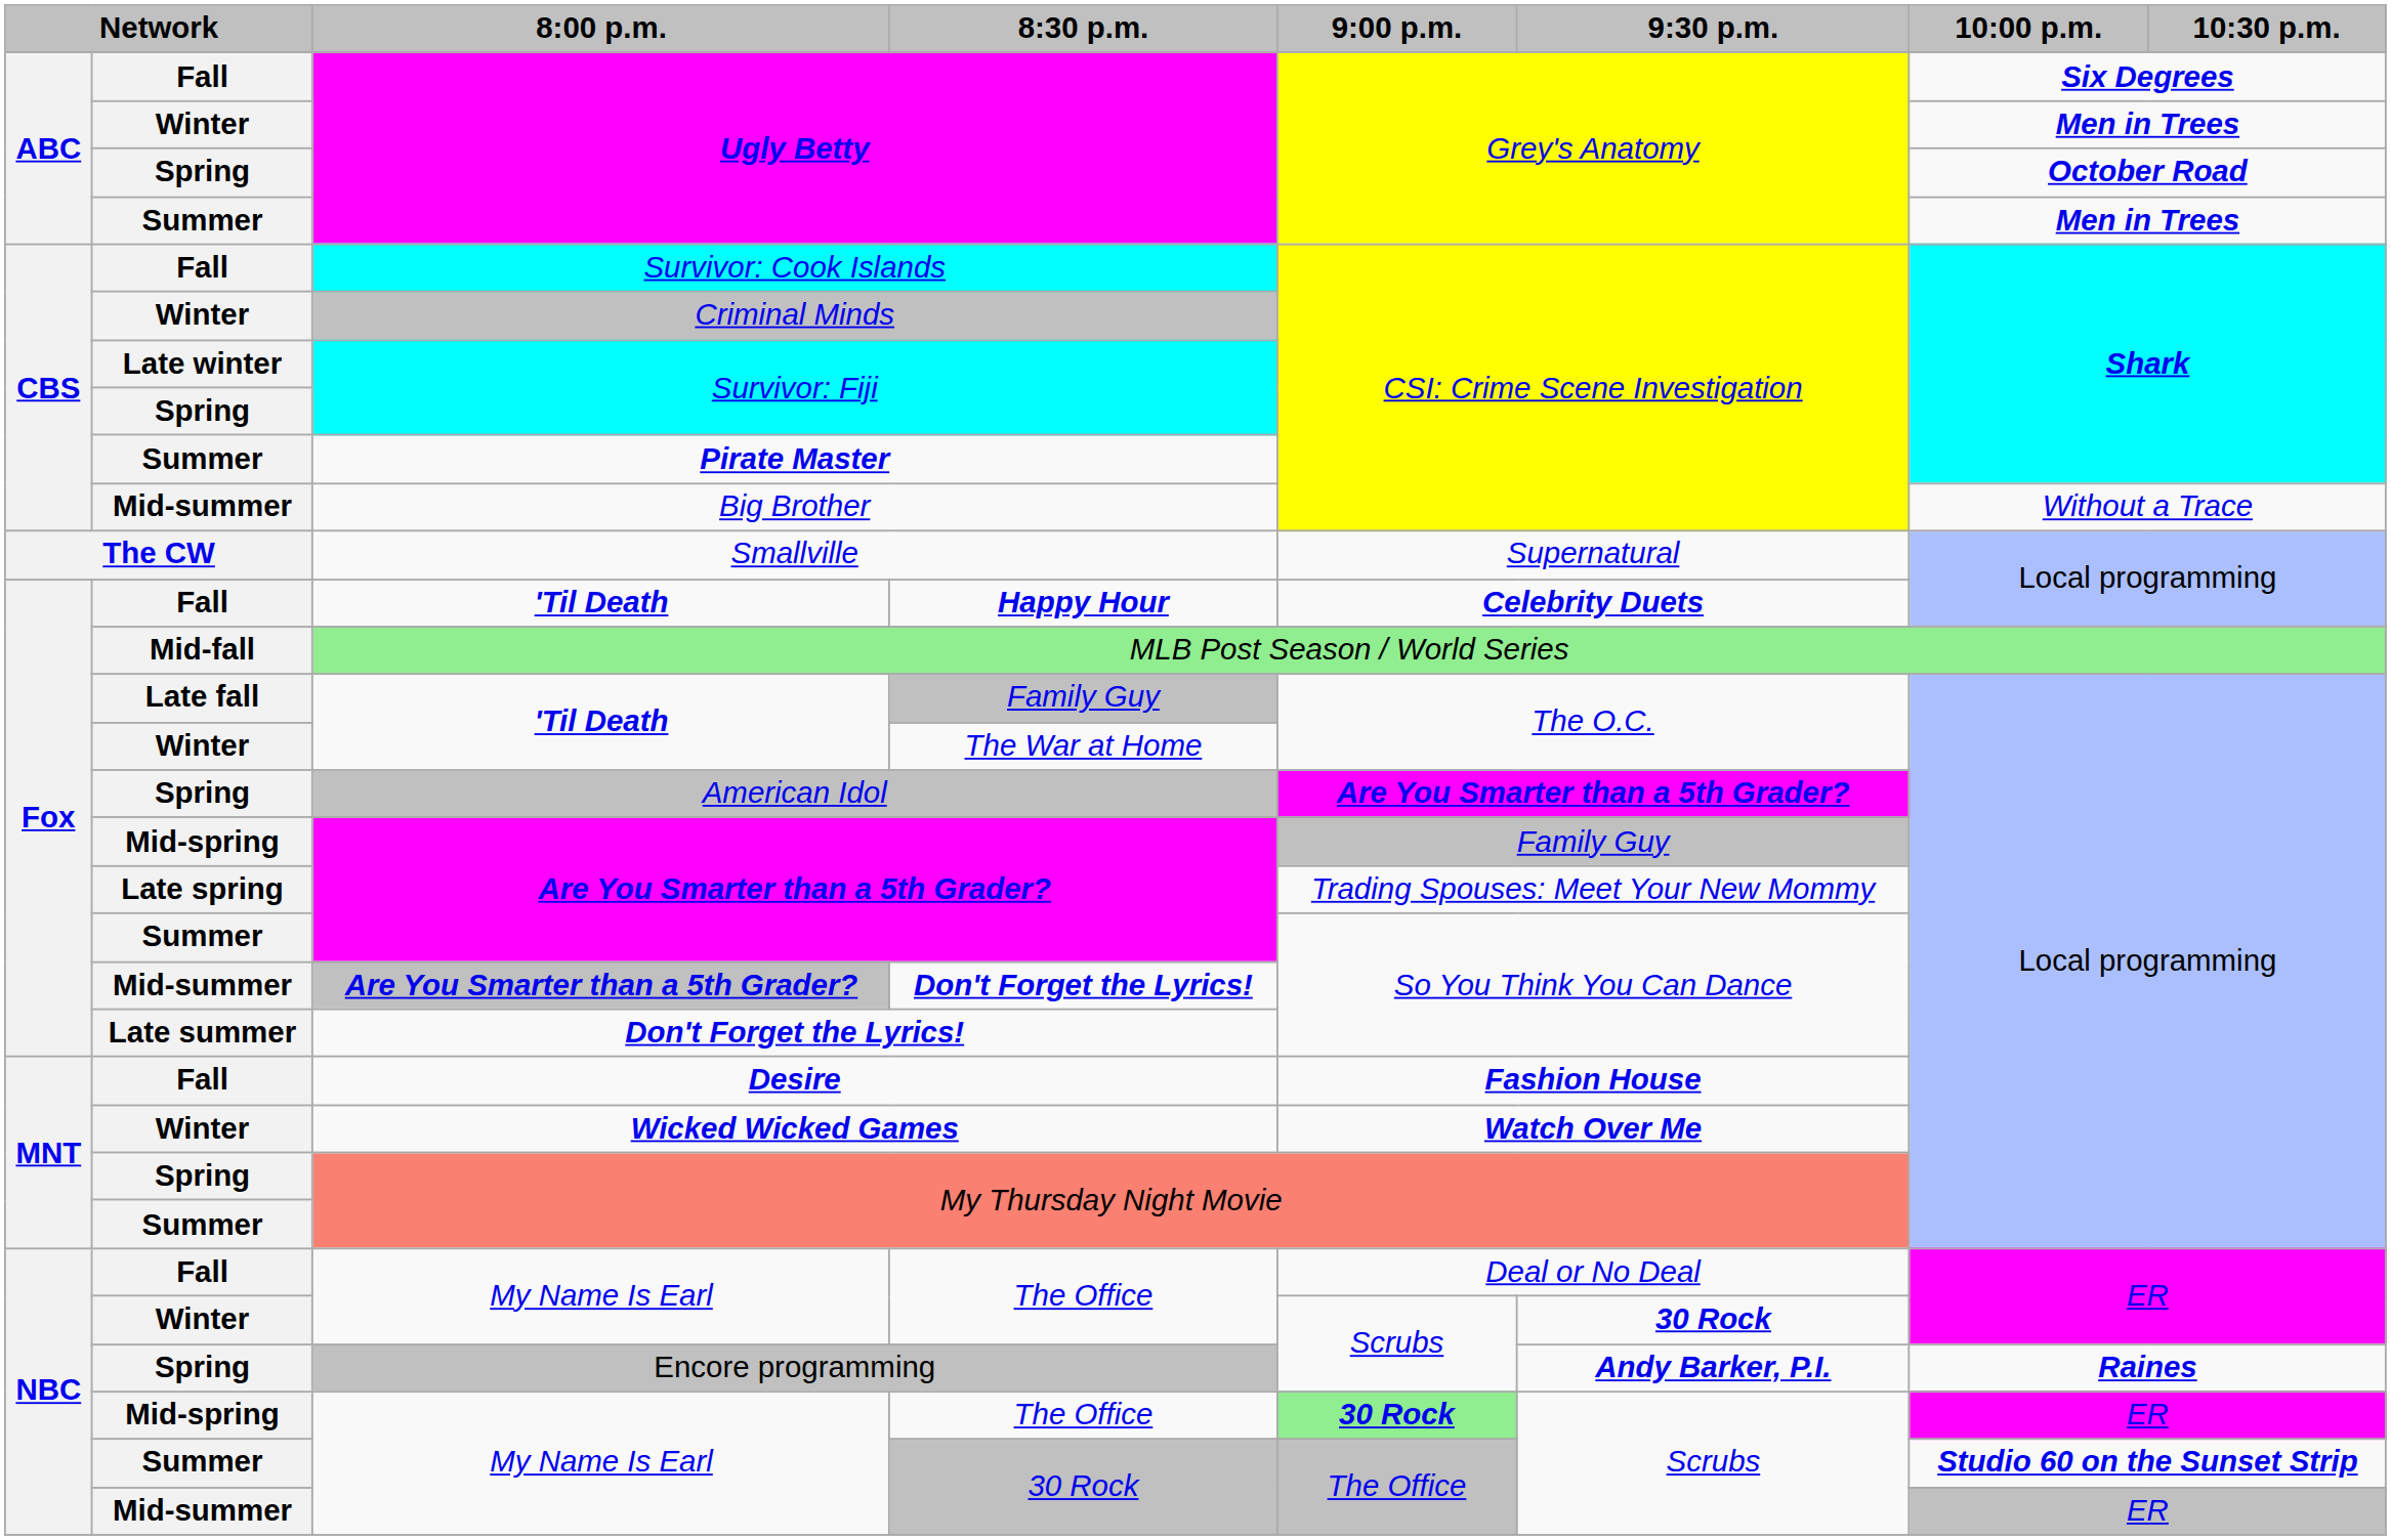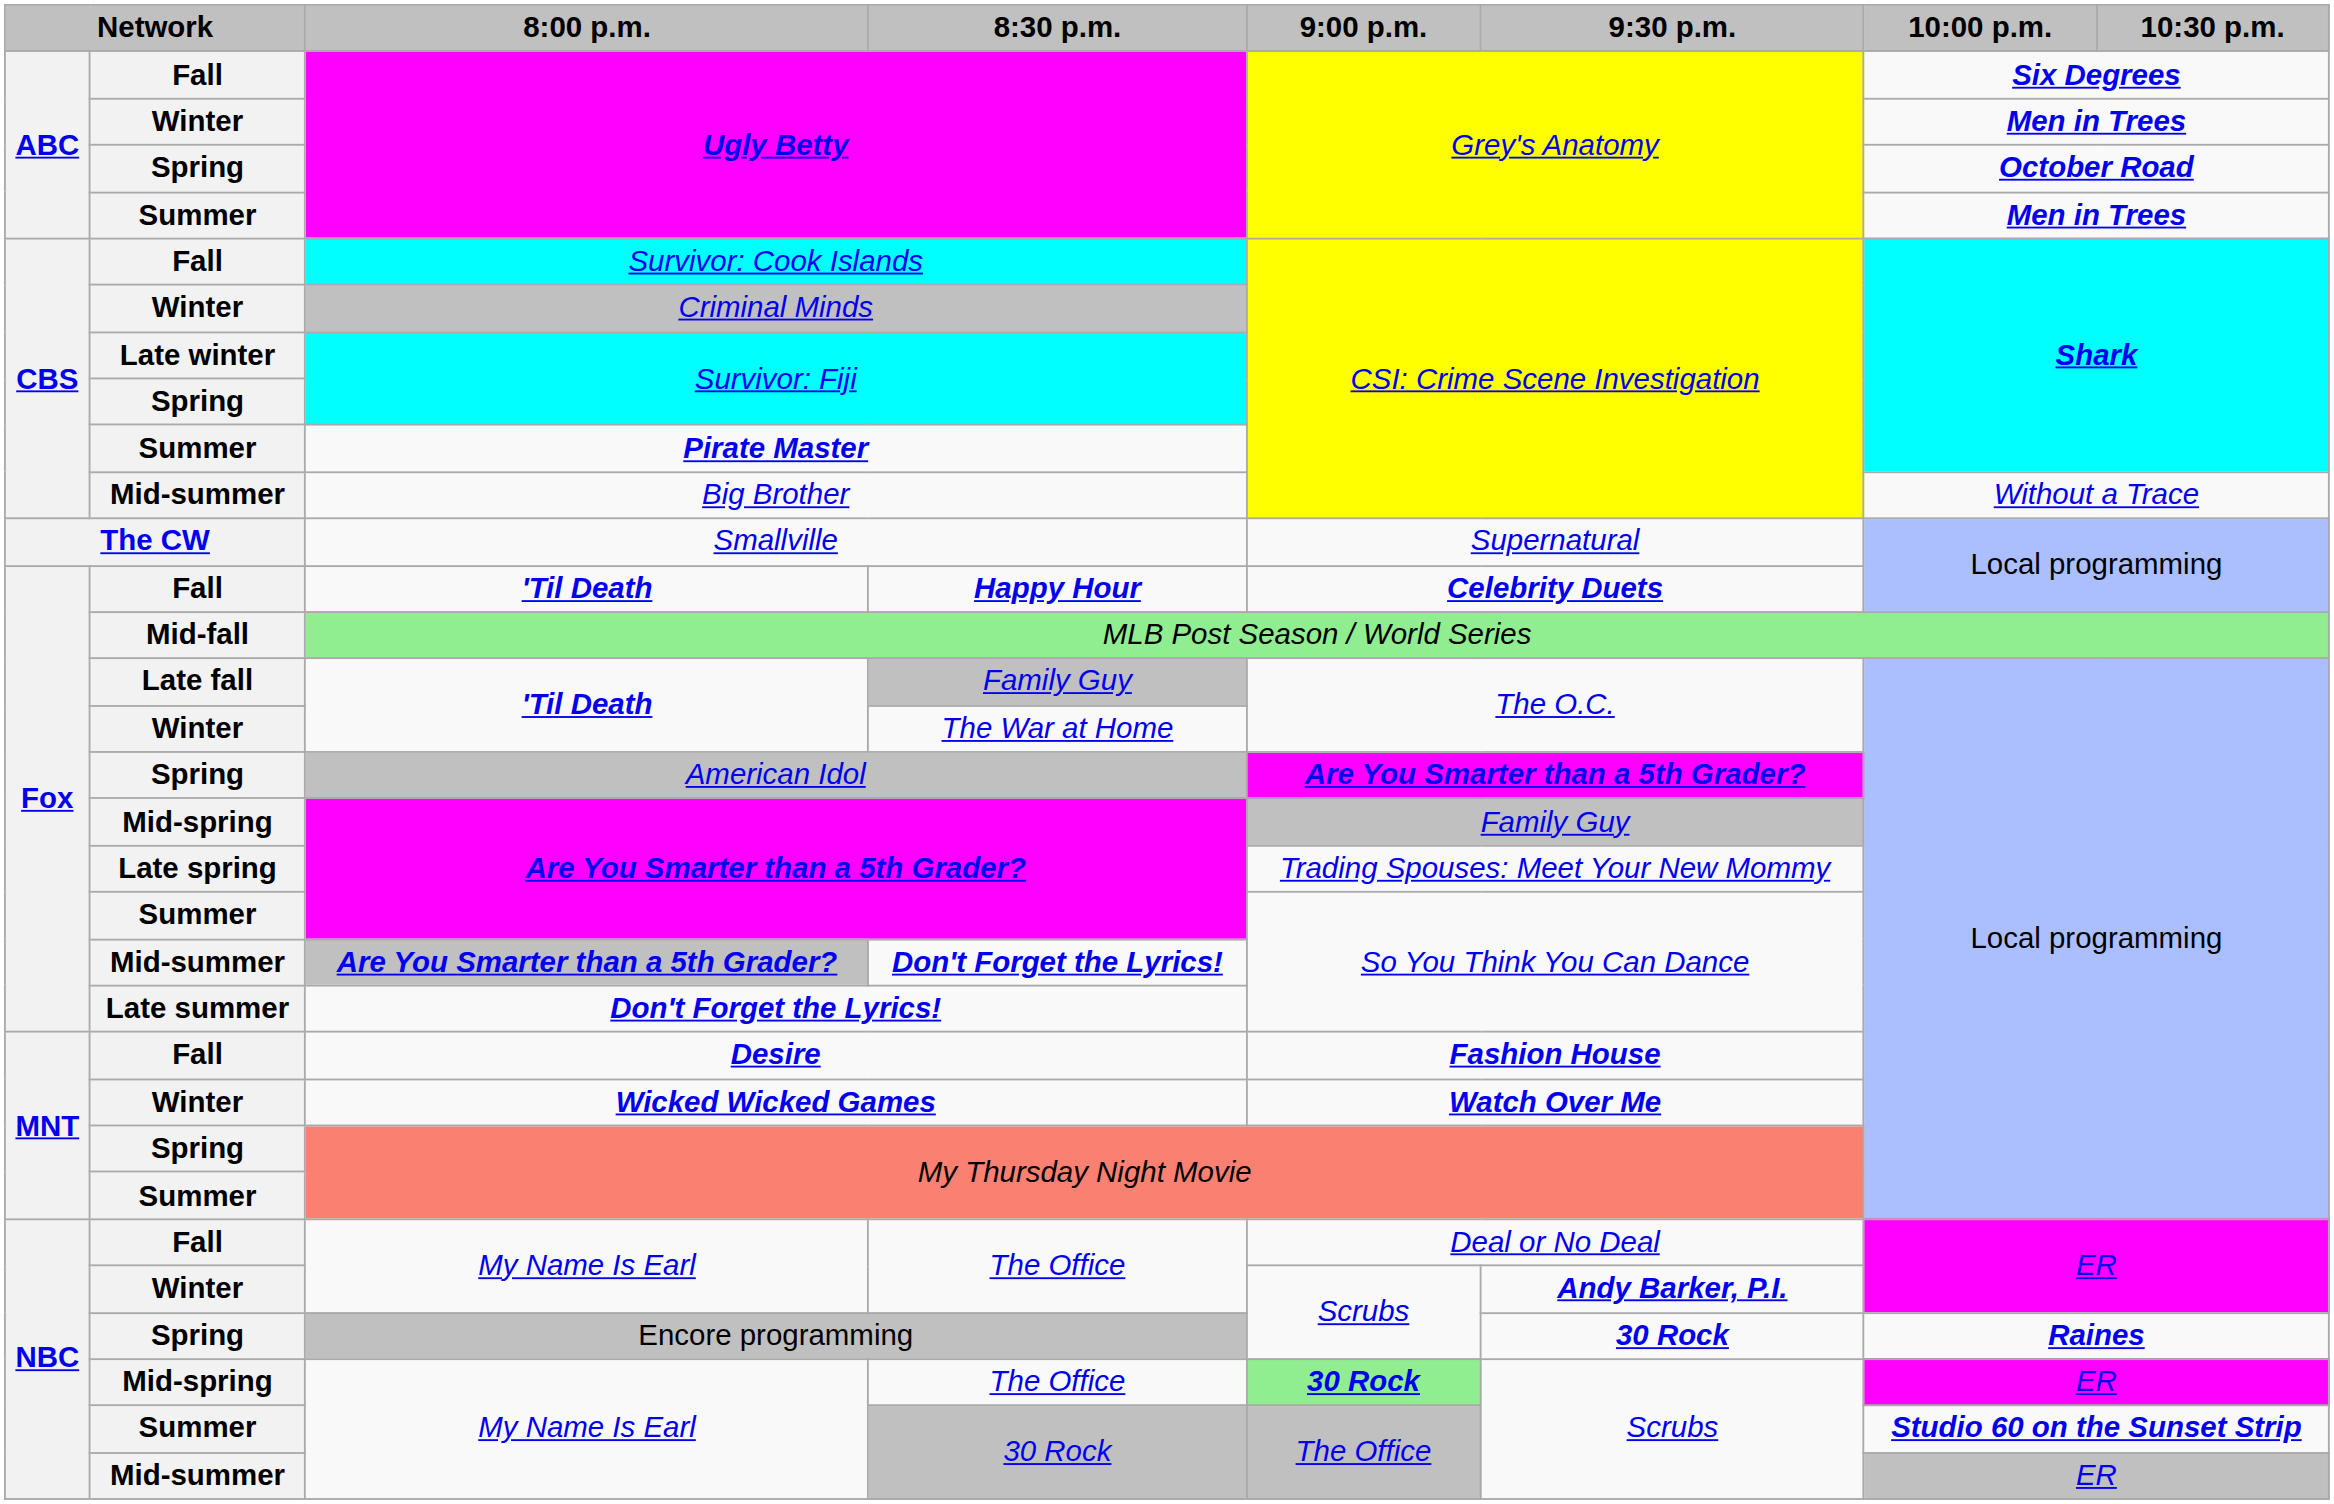 <table class="wikitable" style="width:100%;margin-right:0;text-align:center">
 <tr>
 <th colspan="2" style="background-color:#C0C0C0;text-align:center">Network</th>
 <th style="background-color:#C0C0C0;text-align:center">8:00 p.m.</th>
 <th style="background-color:#C0C0C0;text-align:center">8:30 p.m.</th>
 <th style="background-color:#C0C0C0;text-align:center">9:00 p.m.</th>
 <th style="background-color:#C0C0C0;text-align:center">9:30 p.m.</th>
 <th style="background-color:#C0C0C0;text-align:center">10:00 p.m.</th>
 <th style="background-color:#C0C0C0;text-align:center">10:30 p.m.</th>
 </tr>
 <tr>
 <th rowspan="4"><a href='#'>ABC</a></th>
 <th>Fall</th>
 <td colspan="2" style="background:magenta;" rowspan="4"><strong><em><a href='#'>Ugly Betty</a></em></strong> </td>
 <td style="background:yellow;" colspan="2" rowspan="4"><em><a href='#'>Grey's Anatomy</a></em> </td>
 <td colspan="2"><strong><em><a href='#'>Six Degrees</a></em></strong></td>
 </tr>
 <tr>
 <th>Winter</th>
 <td colspan="2"><strong><em><a href='#'>Men in Trees</a></em></strong></td>
 </tr>
 <tr>
 <th>Spring</th>
 <td colspan="2"><strong><em><a href='#'>October Road</a></em></strong></td>
 </tr>
 <tr>
 <th>Summer</th>
 <td colspan="2"><strong><em><a href='#'>Men in Trees</a></em></strong></td>
 </tr>
 <tr>
 <th rowspan="6"><a href='#'>CBS</a></th>
 <th>Fall</th>
 <td style="background:cyan;" colspan="2"><em><a href='#'>Survivor: Cook Islands</a></em> </td>
 <td style="background:yellow;" rowspan="6" colspan="2"><em><a href='#'>CSI: Crime Scene Investigation</a></em> </td>
 <td style="background:cyan;" rowspan="5" colspan="2"><strong><em><a href='#'>Shark</a></em></strong> </td>
 </tr>
 <tr>
 <th>Winter</th>
 <td colspan="2" style="background:#C0C0C0;"><em><a href='#'>Criminal Minds</a></em> </td>
 </tr>
 <tr>
 <th>Late winter</th>
 <td style="background:cyan;" colspan="2" rowspan="2"><em><a href='#'>Survivor: Fiji</a></em> </td>
 </tr>
 <tr>
 <th>Spring</th>
 </tr>
 <tr>
 <th>Summer</th>
 <td colspan="2"><strong><em><a href='#'>Pirate Master</a></em></strong></td>
 </tr>
 <tr>
 <th>Mid-summer</th>
 <td colspan="2"><em><a href='#'>Big Brother</a></em></td>
 <td colspan="2"><em><a href='#'>Without a Trace</a></em></td>
 </tr>
 <tr>
 <th colspan="2"><a href='#'>The CW</a></th>
 <td colspan="2"><em><a href='#'>Smallville</a></em></td>
 <td colspan="2"><em><a href='#'>Supernatural</a></em></td>
 <td style="background:#abbfff;" rowspan="2" colspan="2">Local programming</td>
 </tr>
 <tr>
 <th rowspan="10"><a href='#'>Fox</a></th>
 <th>Fall</th>
 <td><strong><em><a href='#'>'Til Death</a></em></strong></td>
 <td><strong><em><a href='#'>Happy Hour</a></em></strong></td>
 <td colspan="2"><strong><em><a href='#'>Celebrity Duets</a></em></strong></td>
 </tr>
 <tr>
 <th>Mid-fall</th>
 <td style="background:lightgreen;" colspan="6"><em>MLB Post Season / World Series</em></td>
 </tr>
 <tr>
 <th>Late fall</th>
 <td rowspan="2"><strong><em><a href='#'>'Til Death</a></em></strong></td>
 <td style="background:#C0C0C0;"><em><a href='#'>Family Guy</a></em> </td>
 <td colspan="2" rowspan="2"><em><a href='#'>The O.C.</a></em></td>
 <td style="background:#abbfff;" rowspan="12" colspan="2">Local programming</td>
 </tr>
 <tr>
 <th>Winter</th>
 <td><em><a href='#'>The War at Home</a></em></td>
 </tr>
 <tr>
 <th>Spring</th>
 <td colspan="2" style="background:#C0C0C0;"><em><a href='#'>American Idol</a></em> </td>
 <td style="background:magenta;" colspan="2"><strong><em><a href='#'>Are You Smarter than a 5th Grader?</a></em></strong> </td>
 </tr>
 <tr>
 <th>Mid-spring</th>
 <td style="background:magenta;" colspan="2" rowspan="3"><strong><em><a href='#'>Are You Smarter than a 5th Grader?</a></em></strong> </td>
 <td style="background:#C0C0C0;" colspan="2"><em><a href='#'>Family Guy</a></em> </td>
 </tr>
 <tr>
 <th>Late spring</th>
 <td colspan="2"><em><a href='#'>Trading Spouses: Meet Your New Mommy</a></em></td>
 </tr>
 <tr>
 <th>Summer</th>
 <td colspan="2" rowspan="3"><em><a href='#'>So You Think You Can Dance</a></em></td>
 </tr>
 <tr>
 <th>Mid-summer</th>
 <td style="background:#C0C0C0;"><strong><em><a href='#'>Are You Smarter than a 5th Grader?</a></em></strong> </td>
 <td><strong><em><a href='#'>Don't Forget the Lyrics!</a></em></strong></td>
 </tr>
 <tr>
 <th>Late summer</th>
 <td colspan="2"><strong><em><a href='#'>Don't Forget the Lyrics!</a></em></strong></td>
 </tr>
 <tr>
 <th rowspan="4"><a href='#'>MNT</a></th>
 <th>Fall</th>
 <td colspan="2"><strong><em><a href='#'>Desire</a></em></strong></td>
 <td colspan="2"><strong><em><a href='#'>Fashion House</a></em></strong></td>
 </tr>
 <tr>
 <th>Winter</th>
 <td colspan="2"><strong><em><a href='#'>Wicked Wicked Games</a></em></strong></td>
 <td colspan="2"><strong><em><a href='#'>Watch Over Me</a></em></strong></td>
 </tr>
 <tr>
 <th>Spring</th>
 <td style="background:#FA8072;" colspan="4" rowspan="2"><em>My Thursday Night Movie</em></td>
 </tr>
 <tr>
 <th>Summer</th>
 </tr>
 <tr>
 <th rowspan="6"><a href='#'>NBC</a></th>
 <th>Fall</th>
 <td rowspan="2"><em><a href='#'>My Name Is Earl</a></em></td>
 <td rowspan="2"><em><a href='#'>The Office</a></em></td>
 <td colspan="2"><em><a href='#'>Deal or No Deal</a></em></td>
 <td colspan="2" style="background:magenta;" rowspan="2"><em><a href='#'>ER</a></em> </td>
 </tr>
 <tr>
 <th>Winter</th>
 <td rowspan="2"><em><a href='#'>Scrubs</a></em></td>
-<td><strong><em><a href='#'>30 Rock</a></em></strong></td>
+<td><strong><em><a href='#'>Andy Barker, P.I.</a></em></strong></td>
 </tr>
 <tr>
 <th>Spring</th>
 <td colspan="2" style="background:#C0C0C0;">Encore programming</td>
-<td><strong><em><a href='#'>Andy Barker, P.I.</a></em></strong></td>
+<td><strong><em><a href='#'>30 Rock</a></em></strong></td>
 <td colspan="2"><strong><em><a href='#'>Raines</a></em></strong></td>
 </tr>
 <tr>
 <th>Mid-spring</th>
 <td rowspan="3"><em><a href='#'>My Name Is Earl</a></em></td>
 <td><em><a href='#'>The Office</a></em></td>
 <td style="background: lightgreen;"><strong><em><a href='#'>30 Rock</a></em></strong></td>
 <td rowspan="3"><em><a href='#'>Scrubs</a></em></td>
 <td colspan="2" style="background:magenta;"><em><a href='#'>ER</a></em> </td>
 </tr>
 <tr>
 <th>Summer</th>
 <td rowspan="2" style="background:#C0C0C0;"><em><a href='#'>30 Rock</a></em> </td>
 <td rowspan="2" style="background:#C0C0C0;"><em><a href='#'>The Office</a></em> </td>
 <td colspan="2"><strong><em><a href='#'>Studio 60 on the Sunset Strip</a></em></strong></td>
 </tr>
 <tr>
 <th>Mid-summer</th>
 <td colspan="2" style="background:#C0C0C0;"><em><a href='#'>ER</a></em> </td>
 </tr>
 </table>
